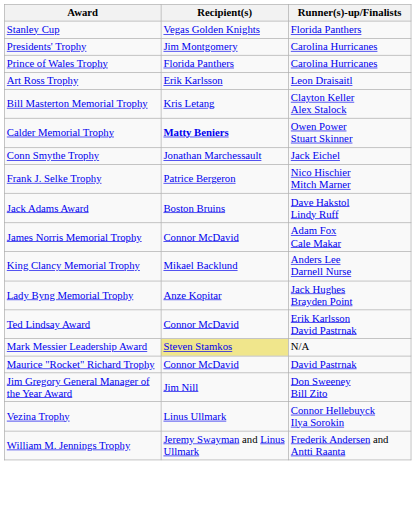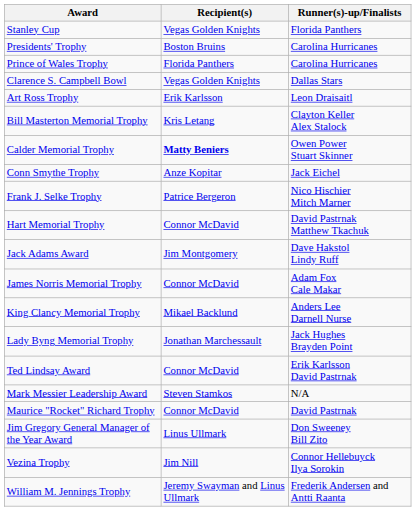 <table class="wikitable">
 <tr>
 <th>Award</th>
 <th>Recipient(s)</th>
 <th>Runner(s)-up/Finalists</th>
 </tr>
 <tr>
 <td><a href='#'>Stanley Cup</a></td>
 <td><a href='#'>Vegas Golden Knights</a></td>
 <td><a href='#'>Florida Panthers</a></td>
 </tr>
 <tr>
 <td><a href='#'>Presidents' Trophy</a><br></td>
-<td><a href='#'>Jim Montgomery</a> </td>
+<td><a href='#'>Boston Bruins</a></td>
 <td><a href='#'>Carolina Hurricanes</a></td>
 </tr>
 <tr>
 <td><a href='#'>Prince of Wales Trophy</a><br></td>
 <td><a href='#'>Florida Panthers</a></td>
 <td><a href='#'>Carolina Hurricanes</a></td>
+</tr>
+<tr>
+<td><a href='#'>Clarence S. Campbell Bowl</a><br></td>
+<td><a href='#'>Vegas Golden Knights</a></td>
+<td><a href='#'>Dallas Stars</a></td>
 </tr>
 <tr>
 <td><a href='#'>Art Ross Trophy</a><br></td>
 <td><a href='#'>Erik Karlsson</a> </td>
 <td><a href='#'>Leon Draisaitl</a> </td>
 </tr>
 <tr>
 <td><a href='#'>Bill Masterton Memorial Trophy</a><br></td>
 <td><a href='#'>Kris Letang</a> </td>
 <td><a href='#'>Clayton Keller</a> <br><a href='#'>Alex Stalock</a> </td>
 </tr>
 <tr>
 <td><a href='#'>Calder Memorial Trophy</a><br></td>
 <td><strong><a href='#'>Matty Beniers</a> </strong></td>
 <td><a href='#'>Owen Power</a> <br><a href='#'>Stuart Skinner</a> </td>
 </tr>
 <tr>
 <td><a href='#'>Conn Smythe Trophy</a><br></td>
-<td><a href='#'>Jonathan Marchessault</a> </td>
+<td><a href='#'>Anze Kopitar</a> </td>
 <td><a href='#'>Jack Eichel</a> </td>
 </tr>
 <tr>
 <td><a href='#'>Frank J. Selke Trophy</a><br></td>
 <td><a href='#'>Patrice Bergeron</a> </td>
 <td><a href='#'>Nico Hischier</a> <br><a href='#'>Mitch Marner</a> </td>
 </tr>
 <tr>
+<td><a href='#'>Hart Memorial Trophy</a><br></td>
+<td><a href='#'>Connor McDavid</a> </td>
+<td><a href='#'>David Pastrnak</a> <br><a href='#'>Matthew Tkachuk</a> </td>
+</tr>
+<tr>
 <td><a href='#'>Jack Adams Award</a><br></td>
-<td><a href='#'>Boston Bruins</a></td>
+<td><a href='#'>Jim Montgomery</a> </td>
 <td><a href='#'>Dave Hakstol</a> <br><a href='#'>Lindy Ruff</a> </td>
 </tr>
 <tr>
 <td><a href='#'>James Norris Memorial Trophy</a><br></td>
 <td><a href='#'>Connor McDavid</a> </td>
 <td><a href='#'>Adam Fox</a> <br><a href='#'>Cale Makar</a> </td>
 </tr>
 <tr>
 <td><a href='#'>King Clancy Memorial Trophy</a><br></td>
 <td><a href='#'>Mikael Backlund</a> </td>
 <td><a href='#'>Anders Lee</a> <br><a href='#'>Darnell Nurse</a> </td>
 </tr>
 <tr>
 <td><a href='#'>Lady Byng Memorial Trophy</a><br></td>
-<td><a href='#'>Anze Kopitar</a> </td>
+<td><a href='#'>Jonathan Marchessault</a> </td>
 <td><a href='#'>Jack Hughes</a> <br><a href='#'>Brayden Point</a> </td>
 </tr>
 <tr>
 <td><a href='#'>Ted Lindsay Award</a><br></td>
 <td><a href='#'>Connor McDavid</a> </td>
 <td><a href='#'>Erik Karlsson</a> <br><a href='#'>David Pastrnak</a> </td>
 </tr>
 <tr>
 <td><a href='#'>Mark Messier Leadership Award</a><br></td>
-<td style="background: khaki;"><a href='#'>Steven Stamkos</a> </td>
+<td><a href='#'>Steven Stamkos</a> </td>
 <td>N/A</td>
 </tr>
 <tr>
 <td><a href='#'>Maurice "Rocket" Richard Trophy</a><br></td>
 <td><a href='#'>Connor McDavid</a> </td>
 <td><a href='#'>David Pastrnak</a> </td>
 </tr>
 <tr>
 <td><a href='#'>Jim Gregory General Manager of the Year Award</a><br></td>
-<td><a href='#'>Jim Nill</a> </td>
+<td><a href='#'>Linus Ullmark</a> </td>
 <td><a href='#'>Don Sweeney</a> <br><a href='#'>Bill Zito</a> </td>
 </tr>
 <tr>
 <td><a href='#'>Vezina Trophy</a><br></td>
-<td><a href='#'>Linus Ullmark</a> </td>
+<td><a href='#'>Jim Nill</a> </td>
 <td><a href='#'>Connor Hellebuyck</a> <br><a href='#'>Ilya Sorokin</a> </td>
 </tr>
 <tr>
 <td><a href='#'>William M. Jennings Trophy</a><br></td>
 <td><a href='#'>Jeremy Swayman</a> and <a href='#'>Linus Ullmark</a><br></td>
 <td><a href='#'>Frederik Andersen</a> and <a href='#'>Antti Raanta</a><br></td>
 </tr>
 </table>
